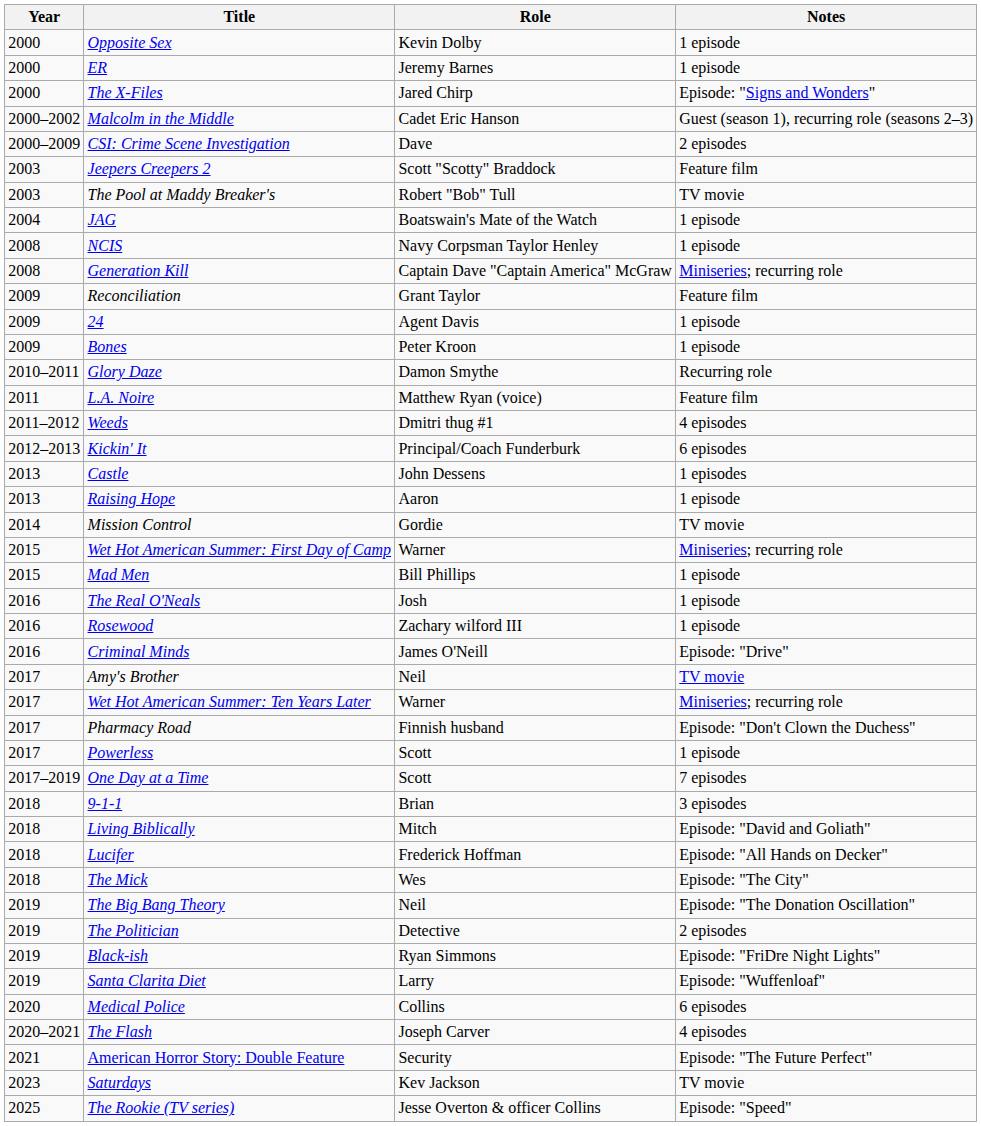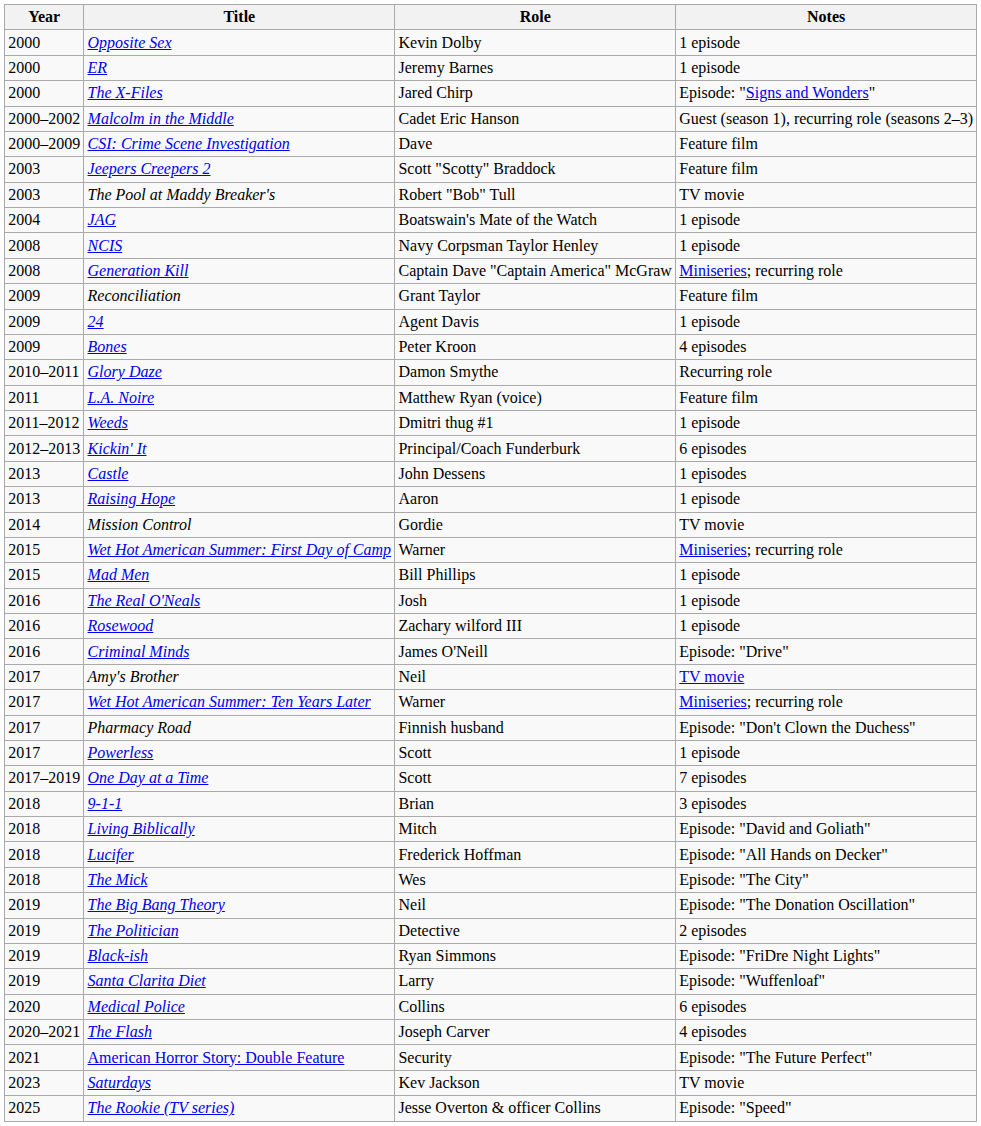 <table class="wikitable sortable" border="1" rowspan="2">
 <tr>
 <th>Year</th>
 <th>Title</th>
 <th>Role</th>
 <th>Notes</th>
 </tr>
 <tr>
 <td>2000</td>
 <td><em><a href='#'>Opposite Sex</a></em></td>
 <td>Kevin Dolby</td>
 <td>1 episode</td>
 </tr>
 <tr>
 <td>2000</td>
 <td><em><a href='#'>ER</a></em></td>
 <td>Jeremy Barnes</td>
 <td>1 episode</td>
 </tr>
 <tr>
 <td>2000</td>
 <td><em><a href='#'>The X-Files</a></em></td>
 <td>Jared Chirp</td>
 <td>Episode: "<a href='#'>Signs and Wonders</a>"</td>
 </tr>
 <tr>
 <td>2000–2002</td>
 <td><em><a href='#'>Malcolm in the Middle</a></em></td>
 <td>Cadet Eric Hanson</td>
 <td>Guest (season 1), recurring role (seasons 2–3)</td>
 </tr>
 <tr>
 <td>2000–2009</td>
 <td><em><a href='#'>CSI: Crime Scene Investigation</a></em></td>
 <td>Dave</td>
-<td>2 episodes</td>
+<td>Feature film</td>
 </tr>
 <tr>
 <td>2003</td>
 <td><em><a href='#'>Jeepers Creepers 2</a></em></td>
 <td>Scott "Scotty" Braddock</td>
 <td>Feature film</td>
 </tr>
 <tr>
 <td>2003</td>
 <td><em>The Pool at Maddy Breaker's</em></td>
 <td>Robert "Bob" Tull</td>
 <td>TV movie</td>
 </tr>
 <tr>
 <td>2004</td>
 <td><em><a href='#'>JAG</a></em></td>
 <td>Boatswain's Mate of the Watch</td>
 <td>1 episode</td>
 </tr>
 <tr>
 <td>2008</td>
 <td><em><a href='#'>NCIS</a></em></td>
 <td>Navy Corpsman Taylor Henley</td>
 <td>1 episode</td>
 </tr>
 <tr>
 <td>2008</td>
 <td><em><a href='#'>Generation Kill</a></em></td>
 <td>Captain Dave "Captain America" McGraw</td>
 <td><a href='#'>Miniseries</a>; recurring role</td>
 </tr>
 <tr>
 <td>2009</td>
 <td><em>Reconciliation</em></td>
 <td>Grant Taylor</td>
 <td>Feature film</td>
 </tr>
 <tr>
 <td>2009</td>
 <td><em><a href='#'>24</a></em></td>
 <td>Agent Davis</td>
 <td>1 episode</td>
 </tr>
 <tr>
 <td>2009</td>
 <td><em><a href='#'>Bones</a></em></td>
 <td>Peter Kroon</td>
-<td>1 episode</td>
+<td>4 episodes</td>
 </tr>
 <tr>
 <td>2010–2011</td>
 <td><em><a href='#'>Glory Daze</a></em></td>
 <td>Damon Smythe</td>
 <td>Recurring role</td>
 </tr>
 <tr>
 <td>2011</td>
 <td><em><a href='#'>L.A. Noire</a></em></td>
 <td>Matthew Ryan (voice)</td>
 <td>Feature film</td>
 </tr>
 <tr>
 <td>2011–2012</td>
 <td><em><a href='#'>Weeds</a></em></td>
 <td>Dmitri thug #1</td>
-<td>4 episodes</td>
+<td>1 episode</td>
 </tr>
 <tr>
 <td>2012–2013</td>
 <td><em><a href='#'>Kickin' It</a></em></td>
 <td>Principal/Coach Funderburk</td>
 <td>6 episodes</td>
 </tr>
 <tr>
 <td>2013</td>
 <td><em><a href='#'>Castle</a></em></td>
 <td>John Dessens</td>
 <td>1 episodes</td>
 </tr>
 <tr>
 <td>2013</td>
 <td><em><a href='#'>Raising Hope</a></em></td>
 <td>Aaron</td>
 <td>1 episode</td>
 </tr>
 <tr>
 <td>2014</td>
 <td><em>Mission Control</em></td>
 <td>Gordie</td>
 <td>TV movie</td>
 </tr>
 <tr>
 <td>2015</td>
 <td><em><a href='#'>Wet Hot American Summer: First Day of Camp</a></em></td>
 <td>Warner</td>
 <td><a href='#'>Miniseries</a>; recurring role</td>
 </tr>
 <tr>
 <td>2015</td>
 <td><em><a href='#'>Mad Men</a></em></td>
 <td>Bill Phillips</td>
 <td>1 episode</td>
 </tr>
 <tr>
 <td>2016</td>
 <td><em><a href='#'>The Real O'Neals</a></em></td>
 <td>Josh</td>
 <td>1 episode</td>
 </tr>
 <tr>
 <td>2016</td>
 <td><em><a href='#'>Rosewood</a></em></td>
 <td>Zachary wilford III</td>
 <td>1 episode</td>
 </tr>
 <tr>
 <td>2016</td>
 <td><em><a href='#'>Criminal Minds</a></em></td>
 <td>James O'Neill</td>
 <td>Episode: "Drive"</td>
 </tr>
 <tr>
 <td>2017</td>
 <td><em>Amy's Brother</em></td>
 <td>Neil</td>
 <td><a href='#'>TV movie</a></td>
 </tr>
 <tr>
 <td>2017</td>
 <td><em><a href='#'>Wet Hot American Summer: Ten Years Later</a></em></td>
 <td>Warner</td>
 <td><a href='#'>Miniseries</a>; recurring role</td>
 </tr>
 <tr>
 <td>2017</td>
 <td><em>Pharmacy Road</em></td>
 <td>Finnish husband</td>
 <td>Episode: "Don't Clown the Duchess"</td>
 </tr>
 <tr>
 <td>2017</td>
 <td><em><a href='#'>Powerless</a></em></td>
 <td>Scott</td>
 <td>1 episode</td>
 </tr>
 <tr>
 <td>2017–2019</td>
 <td><em><a href='#'>One Day at a Time</a></em></td>
 <td>Scott</td>
 <td>7 episodes</td>
 </tr>
 <tr>
 <td>2018</td>
 <td><em><a href='#'>9-1-1</a></em></td>
 <td>Brian</td>
 <td>3 episodes</td>
 </tr>
 <tr>
 <td>2018</td>
 <td><em><a href='#'>Living Biblically</a></em></td>
 <td>Mitch</td>
 <td>Episode: "David and Goliath"</td>
 </tr>
 <tr>
 <td>2018</td>
 <td><em><a href='#'>Lucifer</a></em></td>
 <td>Frederick Hoffman</td>
 <td>Episode: "All Hands on Decker"</td>
 </tr>
 <tr>
 <td>2018</td>
 <td><em><a href='#'>The Mick</a></em></td>
 <td>Wes</td>
 <td>Episode: "The City"</td>
 </tr>
 <tr>
 <td>2019</td>
 <td><em><a href='#'>The Big Bang Theory</a></em></td>
 <td>Neil</td>
 <td>Episode: "The Donation Oscillation"</td>
 </tr>
 <tr>
 <td>2019</td>
 <td><em><a href='#'>The Politician</a></em></td>
 <td>Detective</td>
 <td>2 episodes</td>
 </tr>
 <tr>
 <td>2019</td>
 <td><em><a href='#'>Black-ish</a></em></td>
 <td>Ryan Simmons</td>
 <td>Episode: "FriDre Night Lights"</td>
 </tr>
 <tr>
 <td>2019</td>
 <td><em><a href='#'>Santa Clarita Diet</a></em></td>
 <td>Larry</td>
 <td>Episode: "Wuffenloaf"</td>
 </tr>
 <tr>
 <td>2020</td>
 <td><em><a href='#'>Medical Police</a></em></td>
 <td>Collins</td>
 <td>6 episodes</td>
 </tr>
 <tr>
 <td>2020–2021</td>
 <td><em><a href='#'>The Flash</a></em></td>
 <td>Joseph Carver</td>
 <td>4 episodes</td>
 </tr>
 <tr>
 <td>2021</td>
 <td><a href='#'>American Horror Story: Double Feature</a></td>
 <td>Security</td>
 <td>Episode: "The Future Perfect"</td>
 </tr>
 <tr>
 <td>2023</td>
 <td><em><a href='#'>Saturdays</a></em></td>
 <td>Kev Jackson</td>
 <td>TV movie</td>
 </tr>
 <tr>
 <td>2025</td>
 <td><em><a href='#'>The Rookie (TV series)</a></em></td>
 <td>Jesse Overton & officer Collins</td>
 <td>Episode: "Speed"</td>
 </tr>
 </table>
